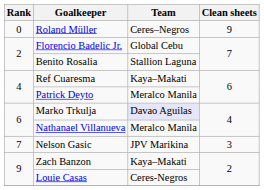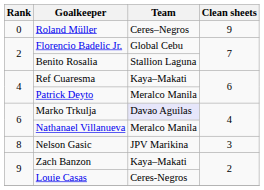 <table class="wikitable">
 <tr>
 <th>Rank</th>
 <th>Goalkeeper</th>
 <th>Team</th>
 <th>Clean sheets</th>
 </tr>
 <tr>
 <td style="text-align: center;">0</td>
 <td> <a href='#'>Roland Müller</a></td>
 <td>Ceres–Negros</td>
 <td style="text-align: center;">9</td>
 </tr>
 <tr>
 <td rowspan= "2"    style="text-align: center;">2</td>
 <td> <a href='#'>Florencio Badelic Jr.</a></td>
 <td>Global Cebu</td>
 <td rowspan= "2"    style="text-align: center;">7</td>
 </tr>
 <tr>
 <td> Benito Rosalia</td>
 <td>Stallion Laguna</td>
 </tr>
 <tr>
 <td rowspan= "2" style="text-align: center;">4</td>
 <td> Ref Cuaresma</td>
 <td>Kaya–Makati</td>
 <td rowspan= "2" style="text-align: center;">6</td>
 </tr>
 <tr>
 <td> <a href='#'>Patrick Deyto</a></td>
 <td>Meralco Manila</td>
 </tr>
 <tr>
 <td rowspan="2" style="text-align: center;">6</td>
 <td> Marko Trkulja</td>
 <td style="background: lavender;">Davao Aguilas</td>
 <td rowspan="2" style="text-align: center;">4</td>
 </tr>
 <tr>
 <td> <a href='#'>Nathanael Villanueva</a></td>
 <td>Meralco Manila</td>
 </tr>
 <tr>
-<td style="text-align: center;">7</td>
+<td style="text-align: center;">8</td>
 <td> Nelson Gasic</td>
 <td>JPV Marikina</td>
 <td style="text-align: center;">3</td>
 </tr>
 <tr>
 <td rowspan="2" style="text-align: center;">9</td>
 <td> Zach Banzon</td>
 <td>Kaya–Makati</td>
 <td rowspan="2" style="text-align: center;">2</td>
 </tr>
 <tr>
 <td> <a href='#'>Louie Casas</a></td>
 <td>Ceres-Negros</td>
 </tr>
 <tr>
 </tr>
 </table>
